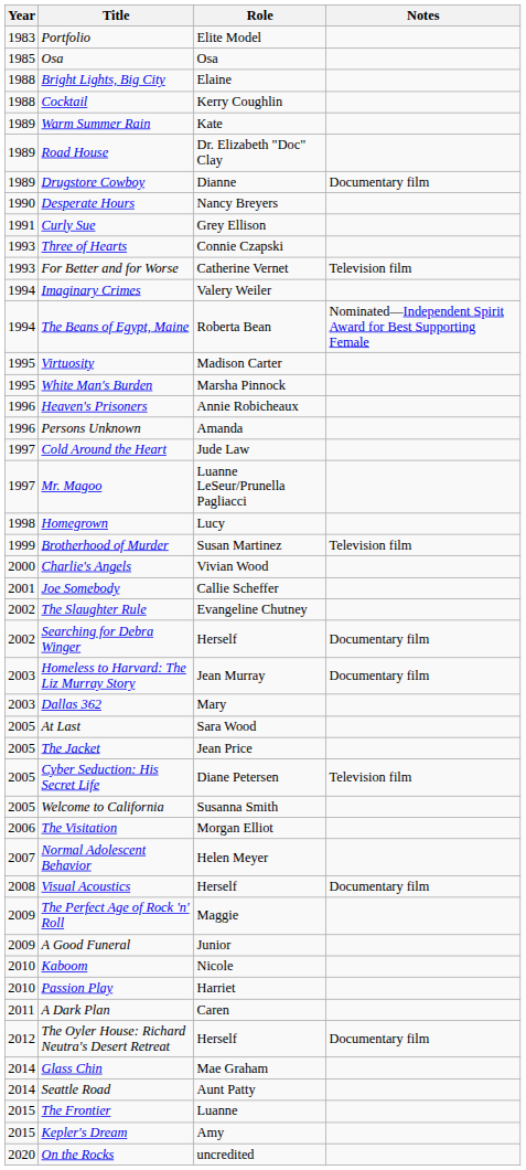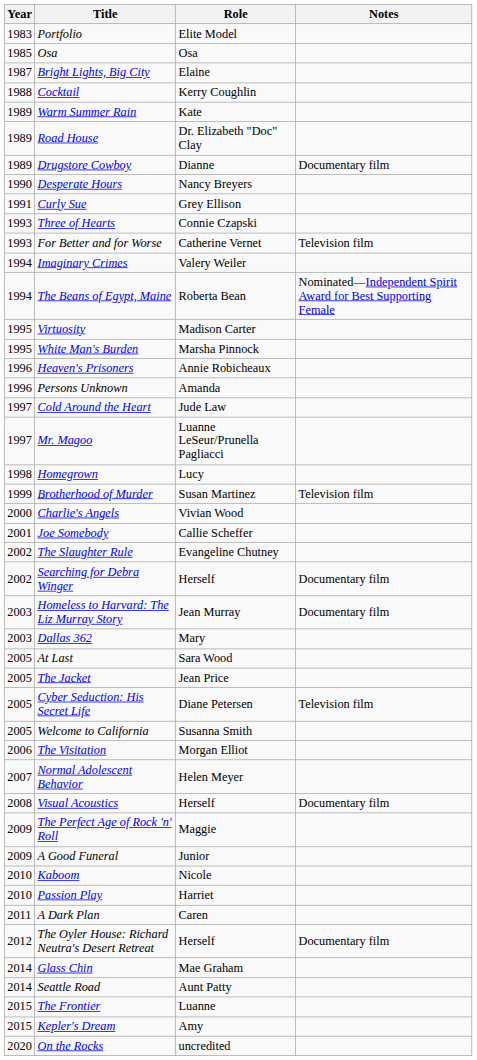 <table class="wikitable sortable">
 <tr>
 <th>Year</th>
 <th>Title</th>
 <th>Role</th>
 <th class="unsortable">Notes</th>
 </tr>
 <tr>
 <td>1983</td>
 <td><em>Portfolio</em></td>
 <td>Elite Model</td>
 <td></td>
 </tr>
 <tr>
 <td>1985</td>
 <td><em>Osa</em></td>
 <td>Osa</td>
 <td></td>
 </tr>
 <tr>
-<td>1988</td>
+<td>1987</td>
 <td><em><a href='#'>Bright Lights, Big City</a> </em></td>
 <td>Elaine</td>
 <td></td>
 </tr>
 <tr>
 <td>1988</td>
 <td><em><a href='#'>Cocktail</a></em></td>
 <td>Kerry Coughlin</td>
 <td></td>
 </tr>
 <tr>
 <td>1989</td>
 <td><em><a href='#'>Warm Summer Rain</a> </em></td>
 <td>Kate</td>
 <td></td>
 </tr>
 <tr>
 <td>1989</td>
 <td><em><a href='#'>Road House</a></em></td>
 <td>Dr. Elizabeth "Doc" Clay</td>
 <td></td>
 </tr>
 <tr>
 <td>1989</td>
 <td><em><a href='#'>Drugstore Cowboy</a></em></td>
 <td>Dianne</td>
 <td>Documentary film</td>
 </tr>
 <tr>
 <td>1990</td>
 <td><em><a href='#'>Desperate Hours</a></em></td>
 <td>Nancy Breyers</td>
 <td></td>
 </tr>
 <tr>
 <td>1991</td>
 <td><em><a href='#'>Curly Sue</a></em></td>
 <td>Grey Ellison</td>
 <td></td>
 </tr>
 <tr>
 <td>1993</td>
 <td><em><a href='#'>Three of Hearts</a></em></td>
 <td>Connie Czapski</td>
 <td></td>
 </tr>
 <tr>
 <td>1993</td>
 <td><em>For Better and for Worse</em></td>
 <td>Catherine Vernet</td>
 <td>Television film</td>
 </tr>
 <tr>
 <td>1994</td>
 <td><em><a href='#'>Imaginary Crimes</a></em></td>
 <td>Valery Weiler</td>
 <td></td>
 </tr>
 <tr>
 <td>1994</td>
 <td><em><a href='#'>The Beans of Egypt, Maine</a></em></td>
 <td>Roberta Bean</td>
 <td>Nominated—<a href='#'>Independent Spirit Award for Best Supporting Female</a></td>
 </tr>
 <tr>
 <td>1995</td>
 <td><em><a href='#'>Virtuosity</a></em></td>
 <td>Madison Carter</td>
 <td></td>
 </tr>
 <tr>
 <td>1995</td>
 <td><em><a href='#'>White Man's Burden</a></em></td>
 <td>Marsha Pinnock</td>
 <td></td>
 </tr>
 <tr>
 <td>1996</td>
 <td><em><a href='#'>Heaven's Prisoners</a></em></td>
 <td>Annie Robicheaux</td>
 <td></td>
 </tr>
 <tr>
 <td>1996</td>
 <td><em>Persons Unknown</em></td>
 <td>Amanda</td>
 <td></td>
 </tr>
 <tr>
 <td>1997</td>
 <td><em><a href='#'>Cold Around the Heart</a></em></td>
 <td>Jude Law</td>
 <td></td>
 </tr>
 <tr>
 <td>1997</td>
 <td><em><a href='#'>Mr. Magoo</a></em></td>
 <td>Luanne LeSeur/Prunella Pagliacci</td>
 <td></td>
 </tr>
 <tr>
 <td>1998</td>
 <td><em><a href='#'>Homegrown</a></em></td>
 <td>Lucy</td>
 <td></td>
 </tr>
 <tr>
 <td>1999</td>
 <td><em><a href='#'>Brotherhood of Murder</a></em></td>
 <td>Susan Martinez</td>
 <td>Television film</td>
 </tr>
 <tr>
 <td>2000</td>
 <td><em><a href='#'>Charlie's Angels</a></em></td>
 <td>Vivian Wood</td>
 <td></td>
 </tr>
 <tr>
 <td>2001</td>
 <td><em><a href='#'>Joe Somebody</a></em></td>
 <td>Callie Scheffer</td>
 <td></td>
 </tr>
 <tr>
 <td>2002</td>
 <td><em><a href='#'>The Slaughter Rule</a></em></td>
 <td>Evangeline Chutney</td>
 <td></td>
 </tr>
 <tr>
 <td>2002</td>
 <td><em><a href='#'>Searching for Debra Winger</a></em></td>
 <td>Herself</td>
 <td>Documentary film</td>
 </tr>
 <tr>
 <td>2003</td>
 <td><em><a href='#'>Homeless to Harvard: The Liz Murray Story</a></em></td>
 <td>Jean Murray</td>
 <td>Documentary film</td>
 </tr>
 <tr>
 <td>2003</td>
 <td><em><a href='#'>Dallas 362</a></em></td>
 <td>Mary</td>
 <td></td>
 </tr>
 <tr>
 <td>2005</td>
 <td><em>At Last</em></td>
 <td>Sara Wood</td>
 <td></td>
 </tr>
 <tr>
 <td>2005</td>
 <td><em><a href='#'>The Jacket</a></em></td>
 <td>Jean Price</td>
 <td></td>
 </tr>
 <tr>
 <td>2005</td>
 <td><em><a href='#'>Cyber Seduction: His Secret Life</a></em></td>
 <td>Diane Petersen</td>
 <td>Television film</td>
 </tr>
 <tr>
 <td>2005</td>
 <td><em>Welcome to California</em></td>
 <td>Susanna Smith</td>
 <td></td>
 </tr>
 <tr>
 <td>2006</td>
 <td><em><a href='#'>The Visitation</a></em></td>
 <td>Morgan Elliot</td>
 <td></td>
 </tr>
 <tr>
 <td>2007</td>
 <td><em><a href='#'>Normal Adolescent Behavior</a></em></td>
 <td>Helen Meyer</td>
 <td></td>
 </tr>
 <tr>
 <td>2008</td>
 <td><em><a href='#'>Visual Acoustics</a></em></td>
 <td>Herself</td>
 <td>Documentary film</td>
 </tr>
 <tr>
 <td>2009</td>
 <td><em><a href='#'>The Perfect Age of Rock 'n' Roll</a></em></td>
 <td>Maggie</td>
 <td></td>
 </tr>
 <tr>
 <td>2009</td>
 <td><em>A Good Funeral </em></td>
 <td>Junior</td>
 <td></td>
 </tr>
 <tr>
 <td>2010</td>
 <td><em><a href='#'>Kaboom</a></em></td>
 <td>Nicole</td>
 <td></td>
 </tr>
 <tr>
 <td>2010</td>
 <td><em><a href='#'>Passion Play</a> </em></td>
 <td>Harriet</td>
 <td></td>
 </tr>
 <tr>
 <td>2011</td>
 <td><em>A Dark Plan</em></td>
 <td>Caren</td>
 <td></td>
 </tr>
 <tr>
 <td>2012</td>
 <td><em>The Oyler House: Richard Neutra's Desert Retreat</em></td>
 <td>Herself</td>
 <td>Documentary film</td>
 </tr>
 <tr>
 <td>2014</td>
 <td><em><a href='#'>Glass Chin</a></em></td>
 <td>Mae Graham</td>
 <td></td>
 </tr>
 <tr>
 <td>2014</td>
 <td><em>Seattle Road</em></td>
 <td>Aunt Patty</td>
 <td></td>
 </tr>
 <tr>
 <td>2015</td>
 <td><em><a href='#'>The Frontier</a></em></td>
 <td>Luanne</td>
 <td></td>
 </tr>
 <tr>
 <td>2015</td>
 <td><em><a href='#'>Kepler's Dream</a></em></td>
 <td>Amy</td>
 <td></td>
 </tr>
 <tr>
 <td>2020</td>
 <td><em><a href='#'>On the Rocks</a></em></td>
 <td>uncredited</td>
 <td></td>
 </tr>
 </table>
